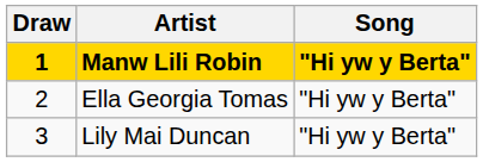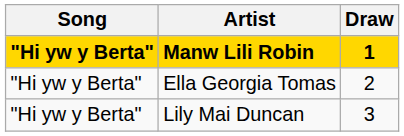 <table class="sortable wikitable" style="margin: 1em auto 1em auto">
 <tr>
+<th>Song</th>
+<th>Artist</th>
 <th>Draw</th>
-<th>Artist</th>
-<th>Song</th>
 </tr>
 <tr style="background:gold;">
+<td><strong>"Hi yw y Berta"</strong></td>
+<td><strong>Manw Lili Robin</strong></td>
 <td style="text-align:center;"><strong>1</strong></td>
-<td><strong>Manw Lili Robin</strong></td>
-<td><strong>"Hi yw y Berta"</strong></td>
 </tr>
 <tr>
+<td>"Hi yw y Berta"</td>
+<td>Ella Georgia Tomas</td>
 <td style="text-align:center;">2</td>
-<td>Ella Georgia Tomas</td>
-<td>"Hi yw y Berta"</td>
 </tr>
 <tr>
+<td>"Hi yw y Berta"</td>
+<td>Lily Mai Duncan</td>
 <td style="text-align:center;">3</td>
-<td>Lily Mai Duncan</td>
-<td>"Hi yw y Berta"</td>
 </tr>
 </table>
